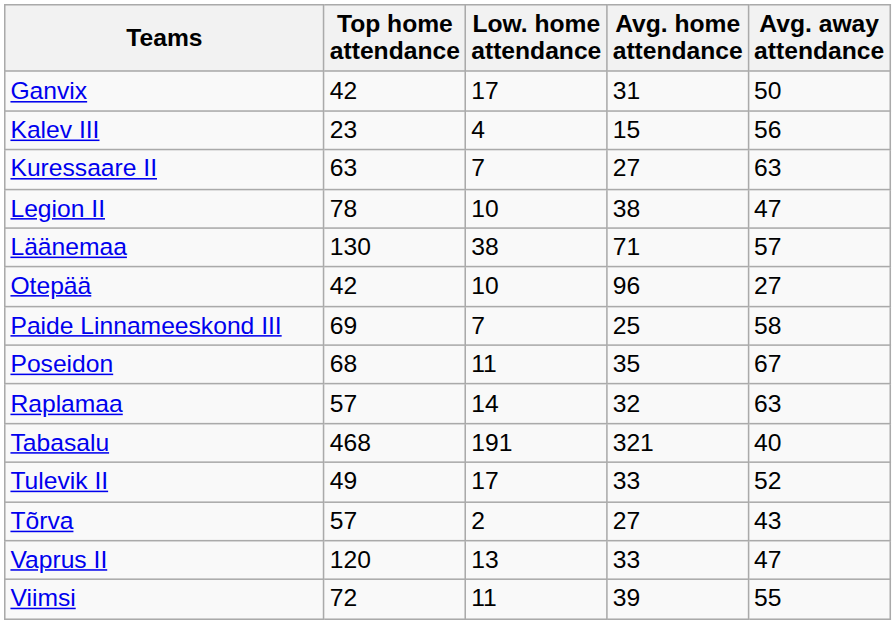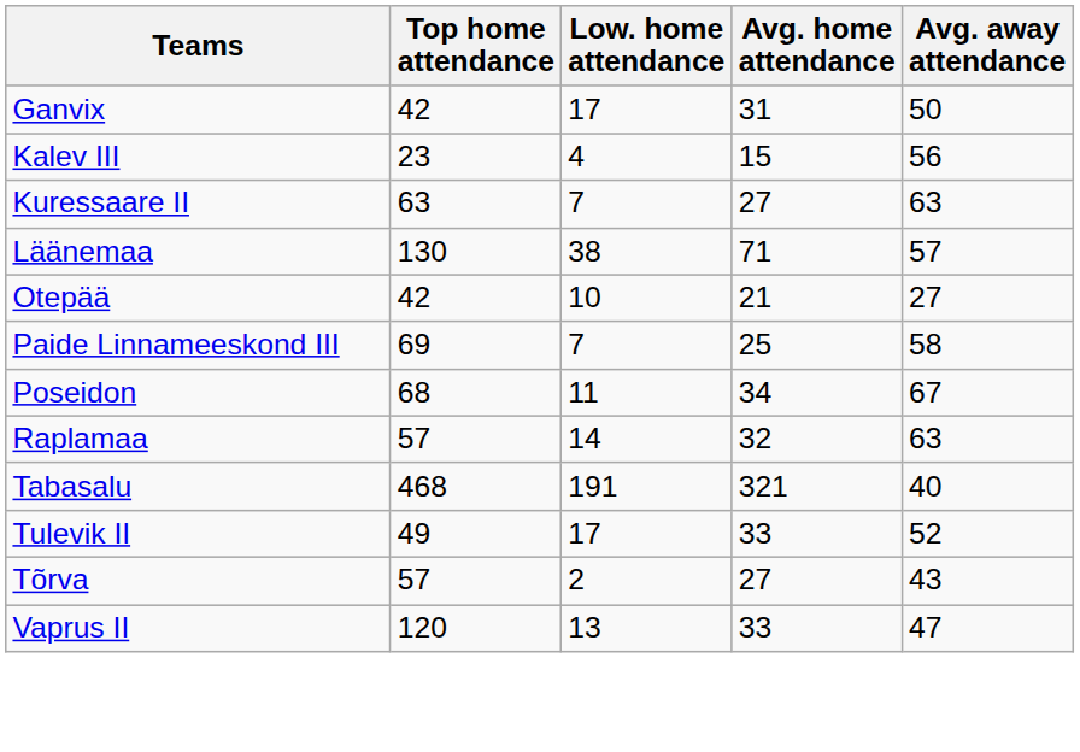 <table class="wikitable sortable">
 <tr>
 <th width=200px>Teams</th>
 <th width=75px>Top home attendance</th>
 <th width=75px>Low. home attendance</th>
 <th width=75px>Avg. home attendance</th>
 <th width=75px>Avg. away attendance</th>
 </tr>
 <tr>
 <td><a href='#'>Ganvix</a></td>
 <td>42</td>
 <td>17</td>
 <td>31</td>
 <td>50</td>
 </tr>
 <tr>
 <td><a href='#'>Kalev III</a></td>
 <td>23</td>
 <td>4</td>
 <td>15</td>
 <td>56</td>
 </tr>
 <tr>
 <td><a href='#'>Kuressaare II</a></td>
 <td>63</td>
 <td>7</td>
 <td>27</td>
 <td>63</td>
 </tr>
 <tr>
-<td><a href='#'>Legion II</a></td>
-<td>78</td>
-<td>10</td>
-<td>38</td>
-<td>47</td>
-</tr>
-<tr>
 <td><a href='#'>Läänemaa</a></td>
 <td>130</td>
 <td>38</td>
 <td>71</td>
 <td>57</td>
 </tr>
 <tr>
 <td><a href='#'>Otepää</a></td>
 <td>42</td>
 <td>10</td>
-<td>96</td>
+<td>21</td>
 <td>27</td>
 </tr>
 <tr>
 <td><a href='#'>Paide Linnameeskond III</a></td>
 <td>69</td>
 <td>7</td>
 <td>25</td>
 <td>58</td>
 </tr>
 <tr>
 <td><a href='#'>Poseidon</a></td>
 <td>68</td>
 <td>11</td>
-<td>35</td>
+<td>34</td>
 <td>67</td>
 </tr>
 <tr>
 <td><a href='#'>Raplamaa</a></td>
 <td>57</td>
 <td>14</td>
 <td>32</td>
 <td>63</td>
 </tr>
 <tr>
 <td><a href='#'>Tabasalu</a></td>
 <td>468</td>
 <td>191</td>
 <td>321</td>
 <td>40</td>
 </tr>
 <tr>
 <td><a href='#'>Tulevik II</a></td>
 <td>49</td>
 <td>17</td>
 <td>33</td>
 <td>52</td>
 </tr>
 <tr>
 <td><a href='#'>Tõrva</a></td>
 <td>57</td>
 <td>2</td>
 <td>27</td>
 <td>43</td>
 </tr>
 <tr>
 <td><a href='#'>Vaprus II</a></td>
 <td>120</td>
 <td>13</td>
 <td>33</td>
 <td>47</td>
 </tr>
-<tr>
-<td><a href='#'>Viimsi</a></td>
-<td>72</td>
-<td>11</td>
-<td>39</td>
-<td>55</td>
-</tr>
 </table>
